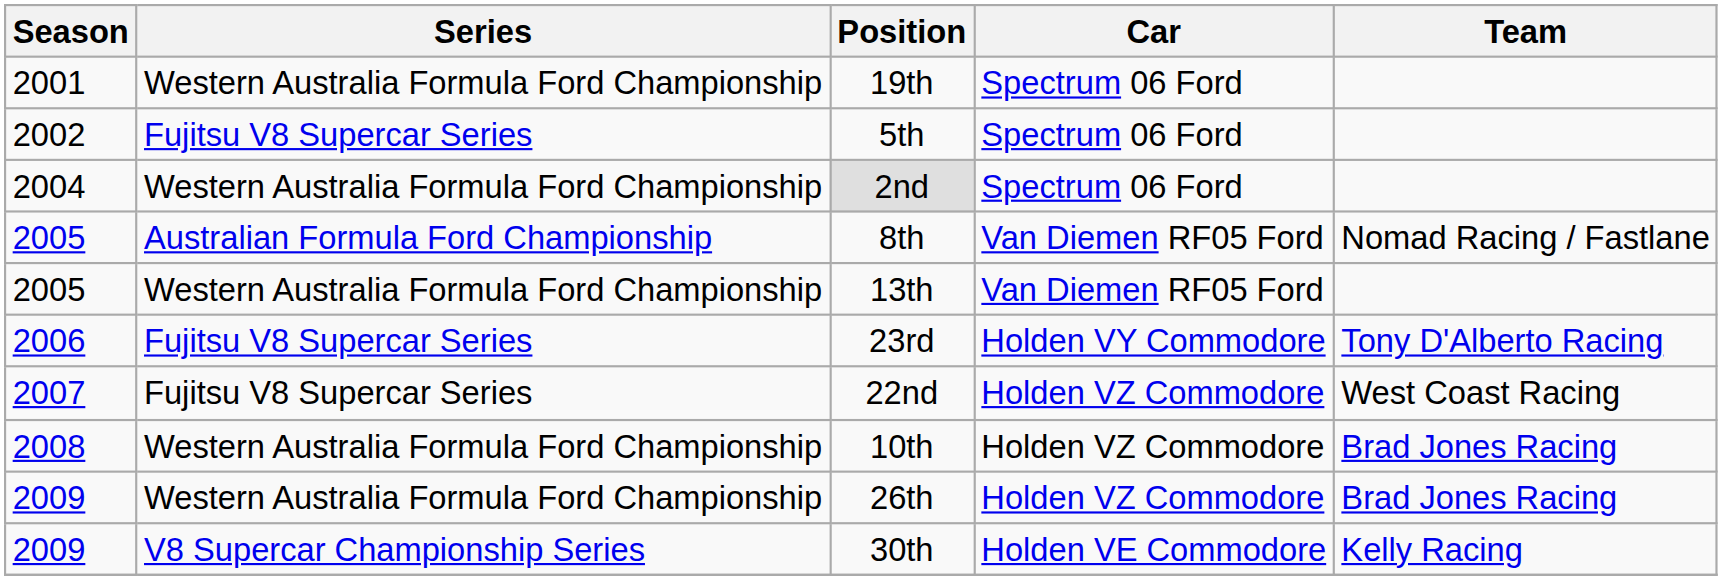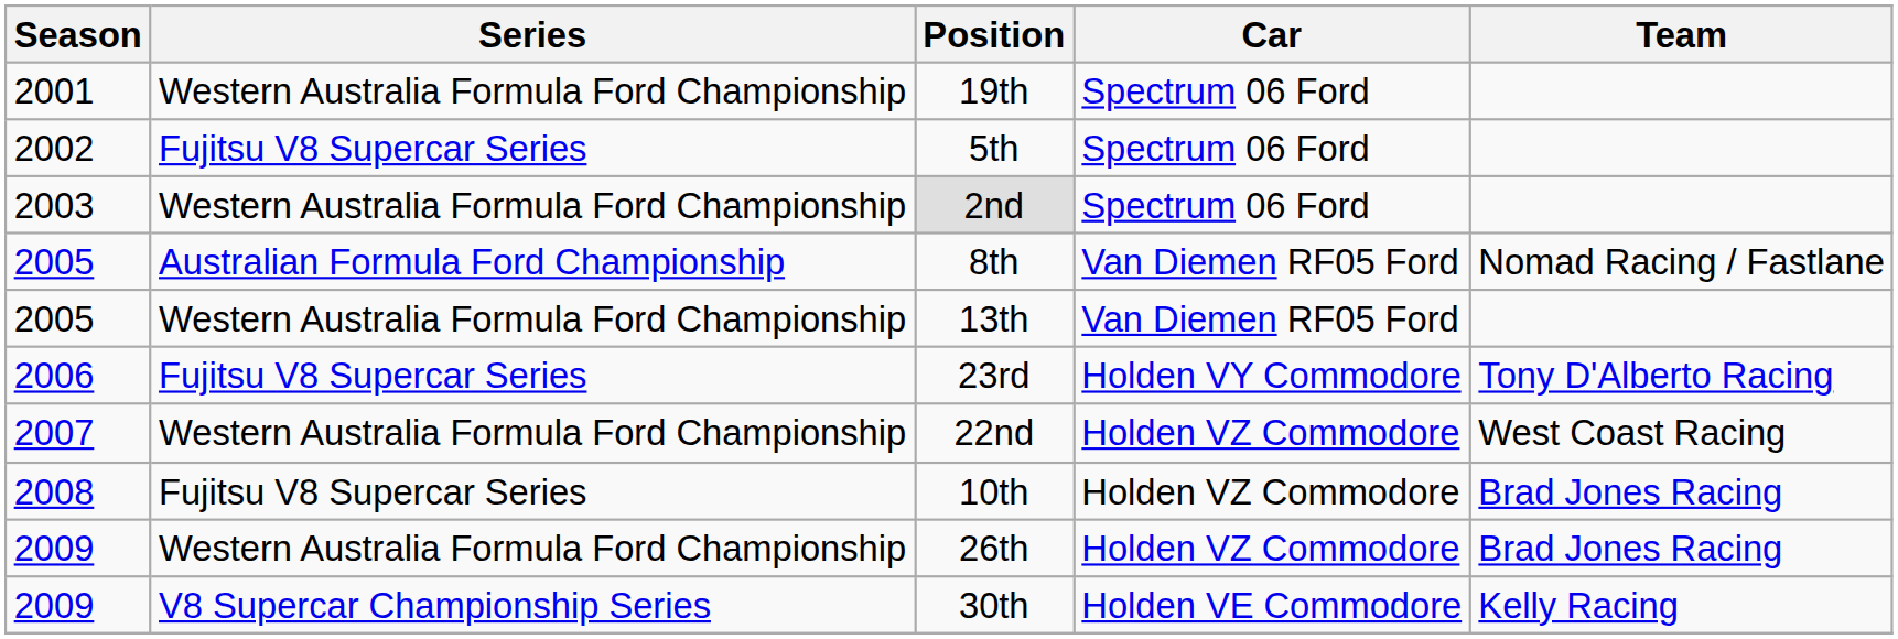 <table class="wikitable" style="font-size: 95%;">
 <tr>
 <th>Season</th>
 <th>Series</th>
 <th>Position</th>
 <th>Car</th>
 <th>Team</th>
 </tr>
 <tr>
 <td>2001</td>
 <td>Western Australia Formula Ford Championship</td>
 <td align="center">19th</td>
 <td><a href='#'>Spectrum</a> 06 Ford</td>
 <td></td>
 </tr>
 <tr>
 <td>2002</td>
 <td><a href='#'>Fujitsu V8 Supercar Series</a></td>
 <td align="center">5th</td>
 <td><a href='#'>Spectrum</a> 06 Ford</td>
 <td></td>
 </tr>
 <tr>
-<td>2004</td>
+<td>2003</td>
 <td>Western Australia Formula Ford Championship</td>
 <td align="center" style="background:#dfdfdf;">2nd</td>
 <td><a href='#'>Spectrum</a> 06 Ford</td>
 <td></td>
 </tr>
 <tr>
 <td><a href='#'>2005</a></td>
 <td><a href='#'>Australian Formula Ford Championship</a></td>
 <td align="center">8th</td>
 <td><a href='#'>Van Diemen</a> RF05 Ford</td>
 <td>Nomad Racing / Fastlane</td>
 </tr>
 <tr>
 <td>2005</td>
 <td>Western Australia Formula Ford Championship</td>
 <td align="center">13th</td>
 <td><a href='#'>Van Diemen</a> RF05 Ford</td>
 <td></td>
 </tr>
 <tr>
 <td><a href='#'>2006</a></td>
 <td><a href='#'>Fujitsu V8 Supercar Series</a></td>
 <td align="center">23rd</td>
 <td><a href='#'>Holden VY Commodore</a></td>
 <td><a href='#'>Tony D'Alberto Racing</a></td>
 </tr>
 <tr>
 <td><a href='#'>2007</a></td>
-<td>Fujitsu V8 Supercar Series</td>
+<td>Western Australia Formula Ford Championship</td>
 <td align="center">22nd</td>
 <td><a href='#'>Holden VZ Commodore</a></td>
 <td>West Coast Racing</td>
 </tr>
 <tr>
 <td><a href='#'>2008</a></td>
-<td>Western Australia Formula Ford Championship</td>
+<td>Fujitsu V8 Supercar Series</td>
 <td align="center">10th</td>
 <td>Holden VZ Commodore</td>
 <td><a href='#'>Brad Jones Racing</a></td>
 </tr>
 <tr>
 <td><a href='#'>2009</a></td>
 <td>Western Australia Formula Ford Championship</td>
 <td align="center">26th</td>
 <td><a href='#'>Holden VZ Commodore</a></td>
 <td><a href='#'>Brad Jones Racing</a></td>
 </tr>
 <tr>
 <td><a href='#'>2009</a></td>
 <td><a href='#'>V8 Supercar Championship Series</a></td>
 <td align="center">30th</td>
 <td><a href='#'>Holden VE Commodore</a></td>
 <td><a href='#'>Kelly Racing</a></td>
 </tr>
 <tr>
 </tr>
 </table>
